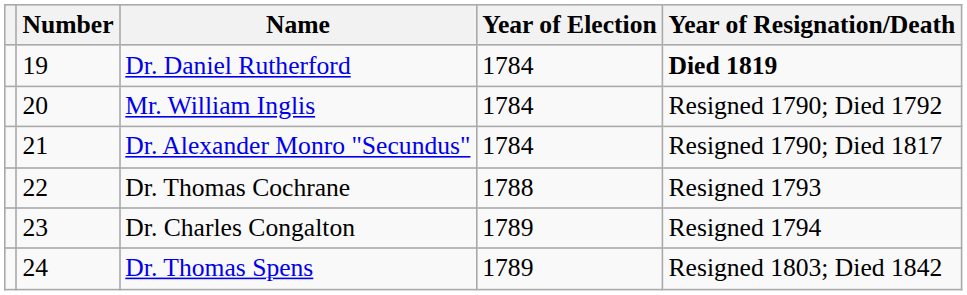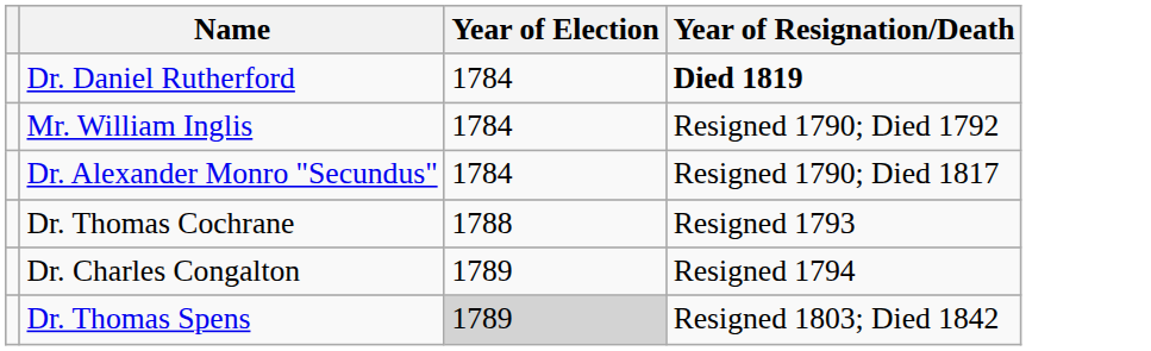 <table class="wikitable">
 <tr>
 <th></th>
-<th>Number</th>
 <th>Name</th>
 <th>Year of Election</th>
 <th>Year of Resignation/Death</th>
 </tr>
 <tr>
 <td></td>
-<td>19</td>
 <td><a href='#'>Dr. Daniel Rutherford</a></td>
 <td>1784</td>
 <td><strong>Died 1819</strong></td>
 </tr>
 <tr>
 <td></td>
-<td>20</td>
 <td><a href='#'>Mr. William Inglis</a></td>
 <td>1784</td>
 <td>Resigned 1790; Died 1792</td>
 </tr>
 <tr>
 <td></td>
-<td>21</td>
 <td><a href='#'>Dr. Alexander Monro "Secundus"</a></td>
 <td>1784</td>
 <td>Resigned 1790; Died 1817</td>
 </tr>
 <tr>
 <td></td>
-<td>22</td>
 <td>Dr. Thomas Cochrane</td>
 <td>1788</td>
 <td>Resigned 1793</td>
 </tr>
 <tr>
 <td></td>
-<td>23</td>
 <td>Dr. Charles Congalton</td>
 <td>1789</td>
 <td>Resigned 1794</td>
 </tr>
 <tr>
 <td></td>
-<td>24</td>
 <td><a href='#'>Dr. Thomas Spens</a></td>
-<td>1789</td>
+<td style="background: lightgrey;">1789</td>
 <td>Resigned 1803; Died 1842</td>
 </tr>
 </table>
